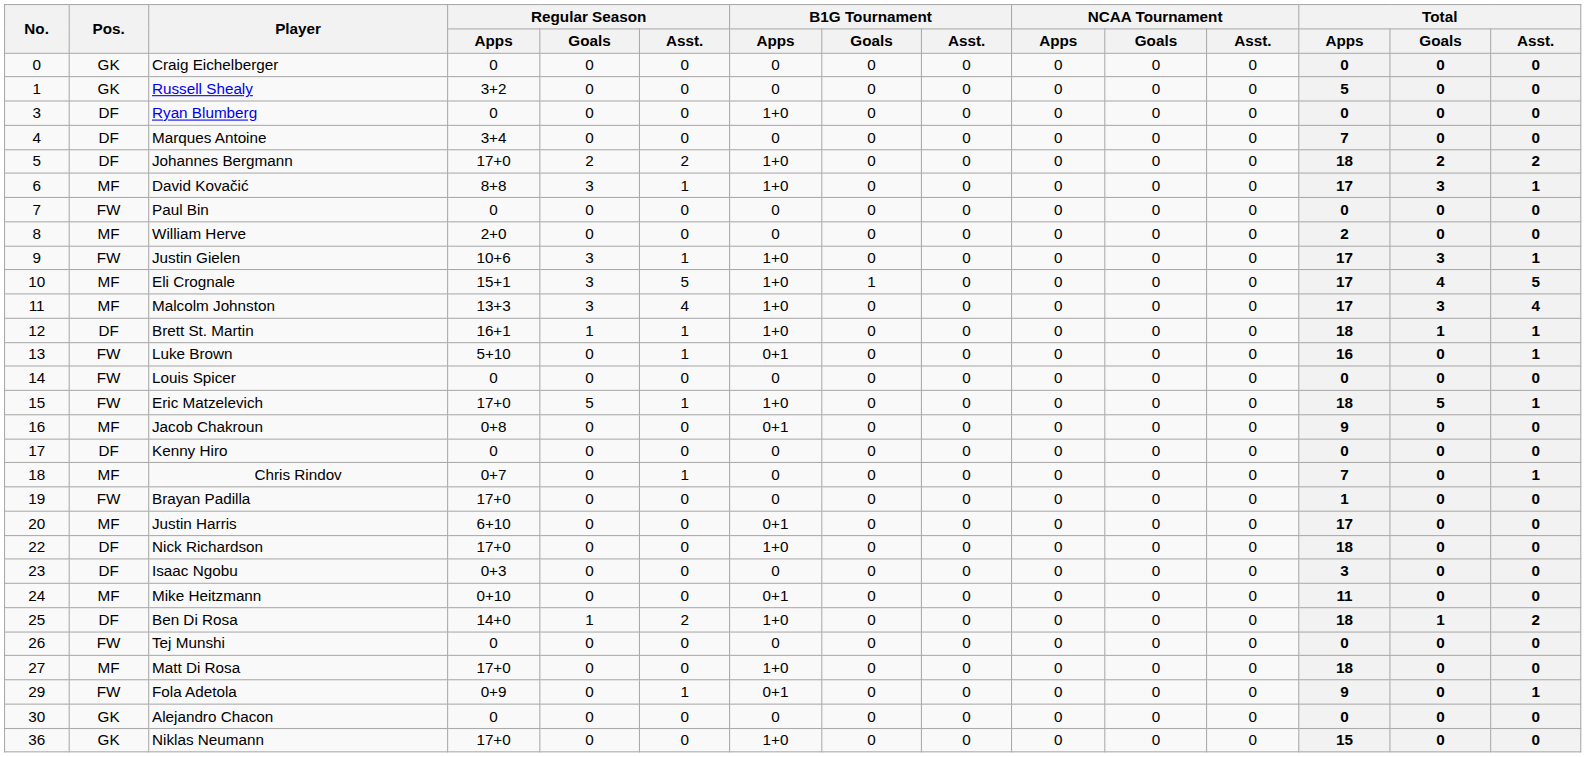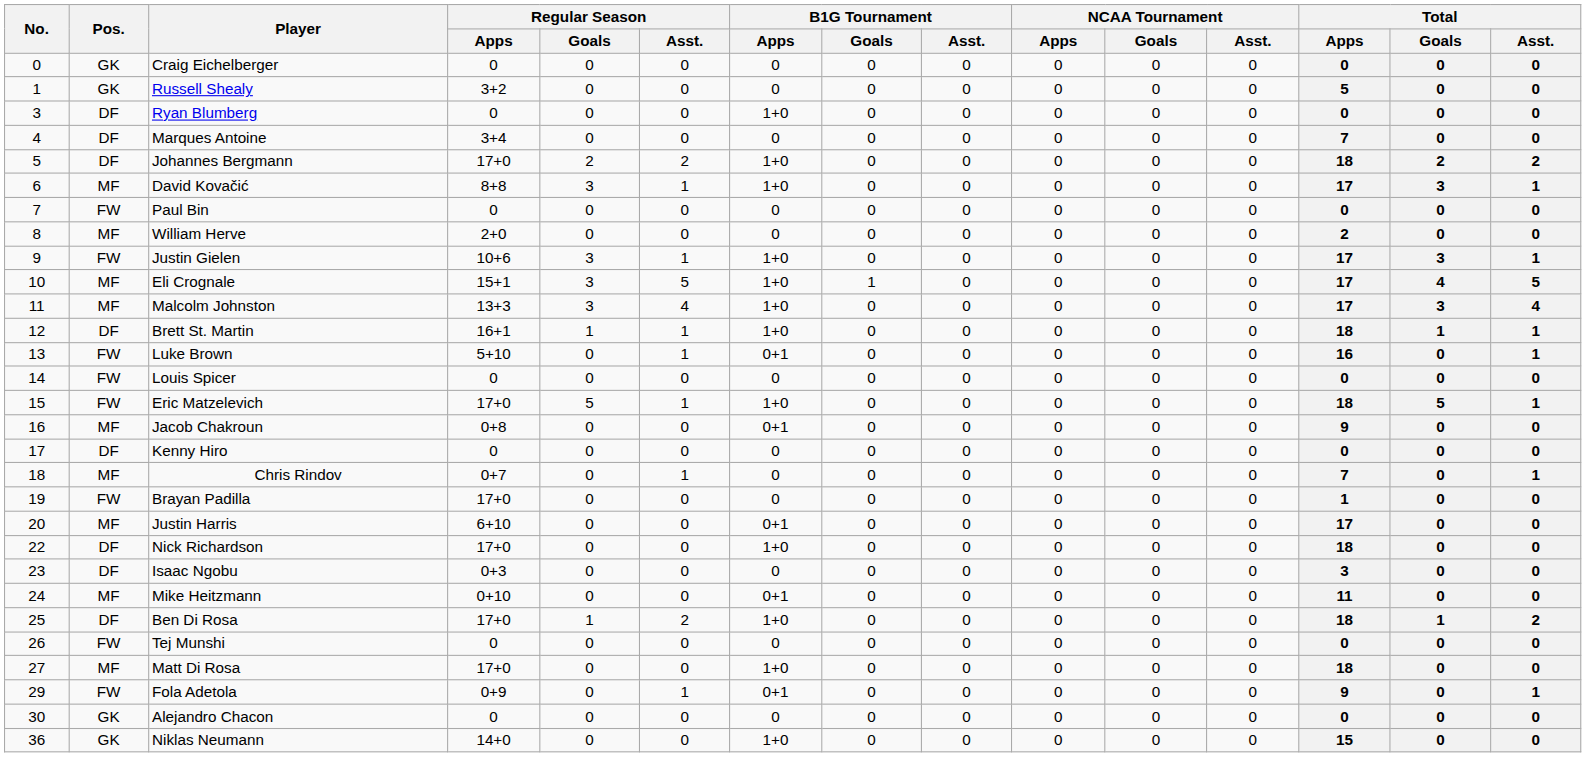 <table class="wikitable" style="text-align:center; font-size:90%; width:75%;">
 <tr>
 <th rowspan=2>No.</th>
 <th rowspan=2>Pos.</th>
 <th rowspan=2>Player</th>
 <th colspan="3">Regular Season</th>
 <th colspan="3">B1G Tournament</th>
 <th colspan="3">NCAA Tournament</th>
 <th colspan="3">Total</th>
 </tr>
 <tr>
 <th>Apps</th>
 <th>Goals</th>
 <th>Asst.</th>
 <th>Apps</th>
 <th>Goals</th>
 <th>Asst.</th>
 <th>Apps</th>
 <th>Goals</th>
 <th>Asst.</th>
 <th>Apps</th>
 <th>Goals</th>
 <th>Asst.</th>
 </tr>
 <tr>
 <td>0</td>
 <td>GK</td>
 <td align="left"> Craig Eichelberger</td>
 <td>0</td>
 <td>0</td>
 <td>0</td>
 <td>0</td>
 <td>0</td>
 <td>0</td>
 <td>0</td>
 <td>0</td>
 <td>0</td>
 <th>0</th>
 <th>0</th>
 <th>0</th>
 </tr>
 <tr>
 <td>1</td>
 <td>GK</td>
 <td align="left"> <a href='#'>Russell Shealy</a></td>
 <td>3+2</td>
 <td>0</td>
 <td>0</td>
 <td>0</td>
 <td>0</td>
 <td>0</td>
 <td>0</td>
 <td>0</td>
 <td>0</td>
 <th>5</th>
 <th>0</th>
 <th>0</th>
 </tr>
 <tr>
 <td>3</td>
 <td>DF</td>
 <td align="left"> <a href='#'>Ryan Blumberg</a></td>
 <td>0</td>
 <td>0</td>
 <td>0</td>
 <td>1+0</td>
 <td>0</td>
 <td>0</td>
 <td>0</td>
 <td>0</td>
 <td>0</td>
 <th>0</th>
 <th>0</th>
 <th>0</th>
 </tr>
 <tr>
 <td>4</td>
 <td>DF</td>
 <td align="left"> Marques Antoine</td>
 <td>3+4</td>
 <td>0</td>
 <td>0</td>
 <td>0</td>
 <td>0</td>
 <td>0</td>
 <td>0</td>
 <td>0</td>
 <td>0</td>
 <th>7</th>
 <th>0</th>
 <th>0</th>
 </tr>
 <tr>
 <td>5</td>
 <td>DF</td>
 <td align="left"> Johannes Bergmann</td>
 <td>17+0</td>
 <td>2</td>
 <td>2</td>
 <td>1+0</td>
 <td>0</td>
 <td>0</td>
 <td>0</td>
 <td>0</td>
 <td>0</td>
 <th>18</th>
 <th>2</th>
 <th>2</th>
 </tr>
 <tr>
 <td>6</td>
 <td>MF</td>
 <td align="left"> David Kovačić</td>
 <td>8+8</td>
 <td>3</td>
 <td>1</td>
 <td>1+0</td>
 <td>0</td>
 <td>0</td>
 <td>0</td>
 <td>0</td>
 <td>0</td>
 <th>17</th>
 <th>3</th>
 <th>1</th>
 </tr>
 <tr>
 <td>7</td>
 <td>FW</td>
 <td align="left"> Paul Bin</td>
 <td>0</td>
 <td>0</td>
 <td>0</td>
 <td>0</td>
 <td>0</td>
 <td>0</td>
 <td>0</td>
 <td>0</td>
 <td>0</td>
 <th>0</th>
 <th>0</th>
 <th>0</th>
 </tr>
 <tr>
 <td>8</td>
 <td>MF</td>
 <td align="left"> William Herve</td>
 <td>2+0</td>
 <td>0</td>
 <td>0</td>
 <td>0</td>
 <td>0</td>
 <td>0</td>
 <td>0</td>
 <td>0</td>
 <td>0</td>
 <th>2</th>
 <th>0</th>
 <th>0</th>
 </tr>
 <tr>
 <td>9</td>
 <td>FW</td>
 <td align="left"> Justin Gielen</td>
 <td>10+6</td>
 <td>3</td>
 <td>1</td>
 <td>1+0</td>
 <td>0</td>
 <td>0</td>
 <td>0</td>
 <td>0</td>
 <td>0</td>
 <th>17</th>
 <th>3</th>
 <th>1</th>
 </tr>
 <tr>
 <td>10</td>
 <td>MF</td>
 <td align="left"> Eli Crognale</td>
 <td>15+1</td>
 <td>3</td>
 <td>5</td>
 <td>1+0</td>
 <td>1</td>
 <td>0</td>
 <td>0</td>
 <td>0</td>
 <td>0</td>
 <th>17</th>
 <th>4</th>
 <th>5</th>
 </tr>
 <tr>
 <td>11</td>
 <td>MF</td>
 <td align="left"> Malcolm Johnston</td>
 <td>13+3</td>
 <td>3</td>
 <td>4</td>
 <td>1+0</td>
 <td>0</td>
 <td>0</td>
 <td>0</td>
 <td>0</td>
 <td>0</td>
 <th>17</th>
 <th>3</th>
 <th>4</th>
 </tr>
 <tr>
 <td>12</td>
 <td>DF</td>
 <td align="left"> Brett St. Martin</td>
 <td>16+1</td>
 <td>1</td>
 <td>1</td>
 <td>1+0</td>
 <td>0</td>
 <td>0</td>
 <td>0</td>
 <td>0</td>
 <td>0</td>
 <th>18</th>
 <th>1</th>
 <th>1</th>
 </tr>
 <tr>
 <td>13</td>
 <td>FW</td>
 <td align="left"> Luke Brown</td>
 <td>5+10</td>
 <td>0</td>
 <td>1</td>
 <td>0+1</td>
 <td>0</td>
 <td>0</td>
 <td>0</td>
 <td>0</td>
 <td>0</td>
 <th>16</th>
 <th>0</th>
 <th>1</th>
 </tr>
 <tr>
 <td>14</td>
 <td>FW</td>
 <td align="left"> Louis Spicer</td>
 <td>0</td>
 <td>0</td>
 <td>0</td>
 <td>0</td>
 <td>0</td>
 <td>0</td>
 <td>0</td>
 <td>0</td>
 <td>0</td>
 <th>0</th>
 <th>0</th>
 <th>0</th>
 </tr>
 <tr>
 <td>15</td>
 <td>FW</td>
 <td align="left"> Eric Matzelevich</td>
 <td>17+0</td>
 <td>5</td>
 <td>1</td>
 <td>1+0</td>
 <td>0</td>
 <td>0</td>
 <td>0</td>
 <td>0</td>
 <td>0</td>
 <th>18</th>
 <th>5</th>
 <th>1</th>
 </tr>
 <tr>
 <td>16</td>
 <td>MF</td>
 <td align="left"> Jacob Chakroun</td>
 <td>0+8</td>
 <td>0</td>
 <td>0</td>
 <td>0+1</td>
 <td>0</td>
 <td>0</td>
 <td>0</td>
 <td>0</td>
 <td>0</td>
 <th>9</th>
 <th>0</th>
 <th>0</th>
 </tr>
 <tr>
 <td>17</td>
 <td>DF</td>
 <td align="left"> Kenny Hiro</td>
 <td>0</td>
 <td>0</td>
 <td>0</td>
 <td>0</td>
 <td>0</td>
 <td>0</td>
 <td>0</td>
 <td>0</td>
 <td>0</td>
 <th>0</th>
 <th>0</th>
 <th>0</th>
 </tr>
 <tr>
 <td>18</td>
 <td>MF</td>
 <td> Chris Rindov</td>
 <td>0+7</td>
 <td>0</td>
 <td>1</td>
 <td>0</td>
 <td>0</td>
 <td>0</td>
 <td>0</td>
 <td>0</td>
 <td>0</td>
 <th>7</th>
 <th>0</th>
 <th>1</th>
 </tr>
 <tr>
 <td>19</td>
 <td>FW</td>
 <td align="left"> Brayan Padilla</td>
 <td>17+0</td>
 <td>0</td>
 <td>0</td>
 <td>0</td>
 <td>0</td>
 <td>0</td>
 <td>0</td>
 <td>0</td>
 <td>0</td>
 <th>1</th>
 <th>0</th>
 <th>0</th>
 </tr>
 <tr>
 <td>20</td>
 <td>MF</td>
 <td align="left"> Justin Harris</td>
 <td>6+10</td>
 <td>0</td>
 <td>0</td>
 <td>0+1</td>
 <td>0</td>
 <td>0</td>
 <td>0</td>
 <td>0</td>
 <td>0</td>
 <th>17</th>
 <th>0</th>
 <th>0</th>
 </tr>
 <tr>
 <td>22</td>
 <td>DF</td>
 <td align="left"> Nick Richardson</td>
 <td>17+0</td>
 <td>0</td>
 <td>0</td>
 <td>1+0</td>
 <td>0</td>
 <td>0</td>
 <td>0</td>
 <td>0</td>
 <td>0</td>
 <th>18</th>
 <th>0</th>
 <th>0</th>
 </tr>
 <tr>
 <td>23</td>
 <td>DF</td>
 <td align="left"> Isaac Ngobu</td>
 <td>0+3</td>
 <td>0</td>
 <td>0</td>
 <td>0</td>
 <td>0</td>
 <td>0</td>
 <td>0</td>
 <td>0</td>
 <td>0</td>
 <th>3</th>
 <th>0</th>
 <th>0</th>
 </tr>
 <tr>
 <td>24</td>
 <td>MF</td>
 <td align="left"> Mike Heitzmann</td>
 <td>0+10</td>
 <td>0</td>
 <td>0</td>
 <td>0+1</td>
 <td>0</td>
 <td>0</td>
 <td>0</td>
 <td>0</td>
 <td>0</td>
 <th>11</th>
 <th>0</th>
 <th>0</th>
 </tr>
 <tr>
 <td>25</td>
 <td>DF</td>
 <td align="left"> Ben Di Rosa</td>
-<td>14+0</td>
+<td>17+0</td>
 <td>1</td>
 <td>2</td>
 <td>1+0</td>
 <td>0</td>
 <td>0</td>
 <td>0</td>
 <td>0</td>
 <td>0</td>
 <th>18</th>
 <th>1</th>
 <th>2</th>
 </tr>
 <tr>
 <td>26</td>
 <td>FW</td>
 <td align="left"> Tej Munshi</td>
 <td>0</td>
 <td>0</td>
 <td>0</td>
 <td>0</td>
 <td>0</td>
 <td>0</td>
 <td>0</td>
 <td>0</td>
 <td>0</td>
 <th>0</th>
 <th>0</th>
 <th>0</th>
 </tr>
 <tr>
 <td>27</td>
 <td>MF</td>
 <td align="left"> Matt Di Rosa</td>
 <td>17+0</td>
 <td>0</td>
 <td>0</td>
 <td>1+0</td>
 <td>0</td>
 <td>0</td>
 <td>0</td>
 <td>0</td>
 <td>0</td>
 <th>18</th>
 <th>0</th>
 <th>0</th>
 </tr>
 <tr>
 <td>29</td>
 <td>FW</td>
 <td align="left"> Fola Adetola</td>
 <td>0+9</td>
 <td>0</td>
 <td>1</td>
 <td>0+1</td>
 <td>0</td>
 <td>0</td>
 <td>0</td>
 <td>0</td>
 <td>0</td>
 <th>9</th>
 <th>0</th>
 <th>1</th>
 </tr>
 <tr>
 <td>30</td>
 <td>GK</td>
 <td align="left"> Alejandro Chacon</td>
 <td>0</td>
 <td>0</td>
 <td>0</td>
 <td>0</td>
 <td>0</td>
 <td>0</td>
 <td>0</td>
 <td>0</td>
 <td>0</td>
 <th>0</th>
 <th>0</th>
 <th>0</th>
 </tr>
 <tr>
 <td>36</td>
 <td>GK</td>
 <td align="left"> Niklas Neumann</td>
-<td>17+0</td>
+<td>14+0</td>
 <td>0</td>
 <td>0</td>
 <td>1+0</td>
 <td>0</td>
 <td>0</td>
 <td>0</td>
 <td>0</td>
 <td>0</td>
 <th>15</th>
 <th>0</th>
 <th>0</th>
 </tr>
 </table>
